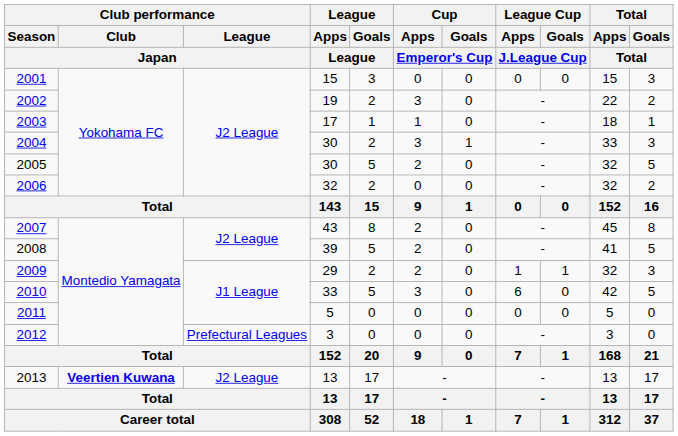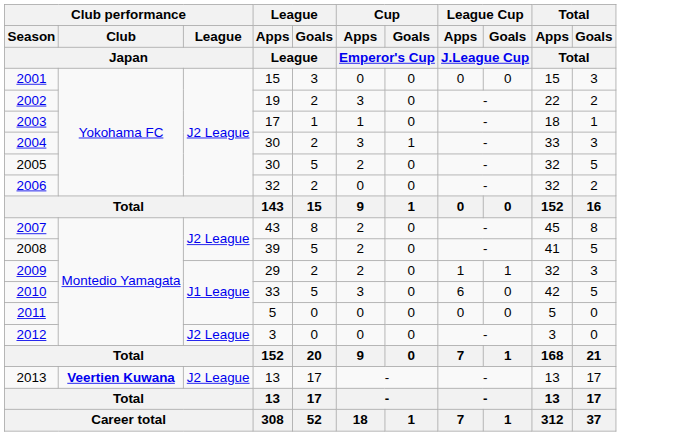 <table class="wikitable" style="text-align:center">
 <tr>
 <th colspan=3>Club performance</th>
 <th colspan=2>League</th>
 <th colspan=2>Cup</th>
 <th colspan=2>League Cup</th>
 <th colspan=2>Total</th>
 </tr>
 <tr>
 <th>Season</th>
 <th>Club</th>
 <th>League</th>
 <th>Apps</th>
 <th>Goals</th>
 <th>Apps</th>
 <th>Goals</th>
 <th>Apps</th>
 <th>Goals</th>
 <th>Apps</th>
 <th>Goals</th>
 </tr>
 <tr>
 <th colspan=3>Japan</th>
 <th colspan=2>League</th>
 <th colspan=2><a href='#'>Emperor's Cup</a></th>
 <th colspan=2><a href='#'>J.League Cup</a></th>
 <th colspan=2>Total</th>
 </tr>
 <tr>
 <td><a href='#'>2001</a></td>
 <td rowspan="6"><a href='#'>Yokohama FC</a></td>
 <td rowspan="6"><a href='#'>J2 League</a></td>
 <td>15</td>
 <td>3</td>
 <td>0</td>
 <td>0</td>
 <td>0</td>
 <td>0</td>
 <td>15</td>
 <td>3</td>
 </tr>
 <tr>
 <td><a href='#'>2002</a></td>
 <td>19</td>
 <td>2</td>
 <td>3</td>
 <td>0</td>
 <td colspan="2">-</td>
 <td>22</td>
 <td>2</td>
 </tr>
 <tr>
 <td><a href='#'>2003</a></td>
 <td>17</td>
 <td>1</td>
 <td>1</td>
 <td>0</td>
 <td colspan="2">-</td>
 <td>18</td>
 <td>1</td>
 </tr>
 <tr>
 <td><a href='#'>2004</a></td>
 <td>30</td>
 <td>2</td>
 <td>3</td>
 <td>1</td>
 <td colspan="2">-</td>
 <td>33</td>
 <td>3</td>
 </tr>
 <tr>
 <td>2005</td>
 <td>30</td>
 <td>5</td>
 <td>2</td>
 <td>0</td>
 <td colspan="2">-</td>
 <td>32</td>
 <td>5</td>
 </tr>
 <tr>
 <td><a href='#'>2006</a></td>
 <td>32</td>
 <td>2</td>
 <td>0</td>
 <td>0</td>
 <td colspan="2">-</td>
 <td>32</td>
 <td>2</td>
 </tr>
 <tr>
 <th colspan="3">Total</th>
 <th>143</th>
 <th>15</th>
 <th>9</th>
 <th>1</th>
 <th>0</th>
 <th>0</th>
 <th>152</th>
 <th>16</th>
 </tr>
 <tr>
 <td><a href='#'>2007</a></td>
 <td rowspan="6"><a href='#'>Montedio Yamagata</a></td>
 <td rowspan="2"><a href='#'>J2 League</a></td>
 <td>43</td>
 <td>8</td>
 <td>2</td>
 <td>0</td>
 <td colspan="2">-</td>
 <td>45</td>
 <td>8</td>
 </tr>
 <tr>
 <td>2008</td>
 <td>39</td>
 <td>5</td>
 <td>2</td>
 <td>0</td>
 <td colspan="2">-</td>
 <td>41</td>
 <td>5</td>
 </tr>
 <tr>
 <td><a href='#'>2009</a></td>
 <td rowspan="3"><a href='#'>J1 League</a></td>
 <td>29</td>
 <td>2</td>
 <td>2</td>
 <td>0</td>
 <td>1</td>
 <td>1</td>
 <td>32</td>
 <td>3</td>
 </tr>
 <tr>
 <td><a href='#'>2010</a></td>
 <td>33</td>
 <td>5</td>
 <td>3</td>
 <td>0</td>
 <td>6</td>
 <td>0</td>
 <td>42</td>
 <td>5</td>
 </tr>
 <tr>
 <td><a href='#'>2011</a></td>
 <td>5</td>
 <td>0</td>
 <td>0</td>
 <td>0</td>
 <td>0</td>
 <td>0</td>
 <td>5</td>
 <td>0</td>
 </tr>
 <tr>
 <td><a href='#'>2012</a></td>
-<td><a href='#'>Prefectural Leagues</a></td>
+<td><a href='#'>J2 League</a></td>
 <td>3</td>
 <td>0</td>
 <td>0</td>
 <td>0</td>
 <td colspan="2">-</td>
 <td>3</td>
 <td>0</td>
 </tr>
 <tr>
 <th colspan="3">Total</th>
 <th>152</th>
 <th>20</th>
 <th>9</th>
 <th>0</th>
 <th>7</th>
 <th>1</th>
 <th>168</th>
 <th>21</th>
 </tr>
 <tr>
 <td>2013</td>
 <td><strong><a href='#'>Veertien Kuwana</a></strong></td>
 <td><a href='#'>J2 League</a></td>
 <td>13</td>
 <td>17</td>
 <td colspan="2">-</td>
 <td colspan="2">-</td>
 <td>13</td>
 <td>17</td>
 </tr>
 <tr>
 <th colspan="3">Total</th>
 <th>13</th>
 <th>17</th>
 <th colspan="2">-</th>
 <th colspan="2">-</th>
 <th>13</th>
 <th>17</th>
 </tr>
 <tr>
 <th colspan=3>Career total</th>
 <th>308</th>
 <th>52</th>
 <th>18</th>
 <th>1</th>
 <th>7</th>
 <th>1</th>
 <th>312</th>
 <th>37</th>
 </tr>
 </table>
